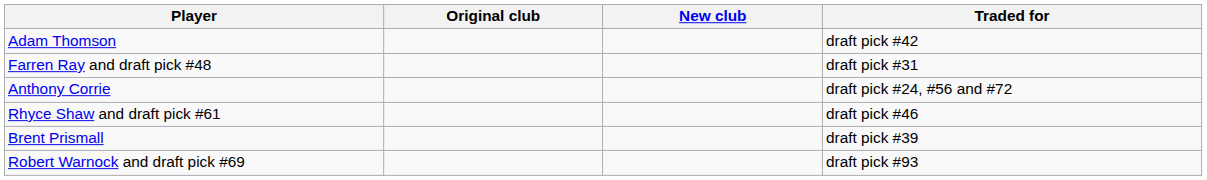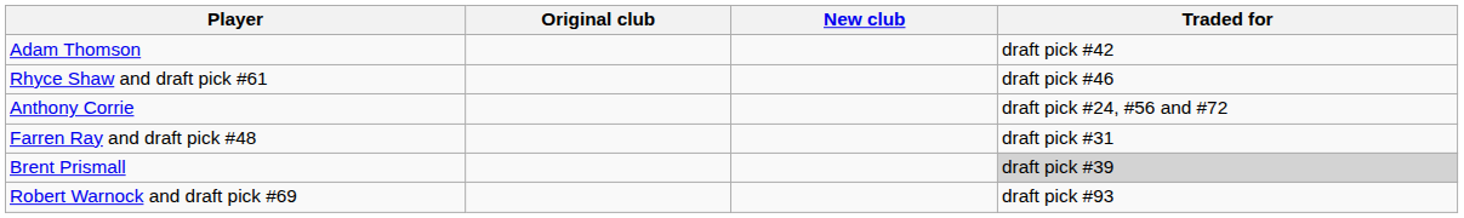 <table class="wikitable sortable">
 <tr>
 <th style="width:19%;">Player</th>
 <th style="width:11%;">Original club</th>
 <th style="width:11%;"><a href='#'>New club</a></th>
 <th style="width:19%;">Traded for</th>
 </tr>
 <tr>
 <td><a href='#'>Adam Thomson</a></td>
 <td></td>
 <td></td>
 <td>draft pick #42</td>
 </tr>
 <tr>
-<td><a href='#'>Farren Ray</a> and draft pick #48</td>
+<td><a href='#'>Rhyce Shaw</a> and draft pick #61</td>
 <td></td>
 <td></td>
-<td>draft pick #31</td>
+<td>draft pick #46</td>
 </tr>
 <tr>
 <td><a href='#'>Anthony Corrie</a></td>
 <td></td>
 <td></td>
 <td>draft pick #24, #56 and #72</td>
 </tr>
 <tr>
-<td><a href='#'>Rhyce Shaw</a> and draft pick #61</td>
+<td><a href='#'>Farren Ray</a> and draft pick #48</td>
 <td></td>
 <td></td>
-<td>draft pick #46</td>
+<td>draft pick #31</td>
 </tr>
 <tr>
 <td><a href='#'>Brent Prismall</a></td>
 <td></td>
 <td></td>
-<td>draft pick #39</td>
+<td style="background: lightgrey;">draft pick #39</td>
 </tr>
 <tr>
 <td><a href='#'>Robert Warnock</a> and draft pick #69</td>
 <td></td>
 <td></td>
 <td>draft pick #93</td>
 </tr>
 </table>
